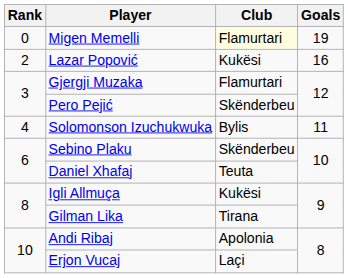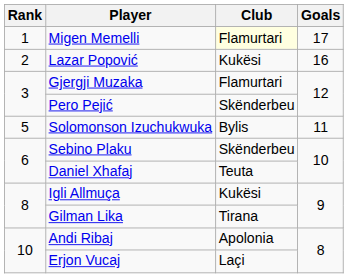 <table class="wikitable" style="text-align:center">
 <tr>
 <th>Rank</th>
 <th>Player</th>
 <th>Club</th>
 <th>Goals</th>
 </tr>
 <tr>
-<td>0</td>
+<td>1</td>
 <td align="left"> <a href='#'>Migen Memelli</a></td>
 <td align="left" style="background: lightyellow;">Flamurtari</td>
-<td>19</td>
+<td>17</td>
 </tr>
 <tr>
 <td>2</td>
 <td align="left"> <a href='#'>Lazar Popović</a></td>
 <td align="left">Kukësi</td>
 <td>16</td>
 </tr>
 <tr>
 <td rowspan="2">3</td>
 <td align="left"> <a href='#'>Gjergji Muzaka</a></td>
 <td align="left">Flamurtari</td>
 <td rowspan="2">12</td>
 </tr>
 <tr>
 <td align="left"> <a href='#'>Pero Pejić</a></td>
 <td align="left">Skënderbeu</td>
 </tr>
 <tr>
-<td>4</td>
+<td>5</td>
 <td align="left"> <a href='#'>Solomonson Izuchukwuka</a></td>
 <td align="left">Bylis</td>
 <td>11</td>
 </tr>
 <tr>
 <td rowspan="2">6</td>
 <td align="left"> <a href='#'>Sebino Plaku</a></td>
 <td align="left">Skënderbeu</td>
 <td rowspan="2">10</td>
 </tr>
 <tr>
 <td align="left"> <a href='#'>Daniel Xhafaj</a></td>
 <td align="left">Teuta</td>
 </tr>
 <tr>
 <td rowspan="2">8</td>
 <td align="left"> <a href='#'>Igli Allmuça</a></td>
 <td align="left">Kukësi</td>
 <td rowspan="2">9</td>
 </tr>
 <tr>
 <td align="left"> <a href='#'>Gilman Lika</a></td>
 <td align="left">Tirana</td>
 </tr>
 <tr>
 <td rowspan="2">10</td>
 <td align="left"> <a href='#'>Andi Ribaj</a></td>
 <td align="left">Apolonia</td>
 <td rowspan="2">8</td>
 </tr>
 <tr>
 <td align="left"> <a href='#'>Erjon Vucaj</a></td>
 <td align="left">Laçi</td>
 </tr>
 </table>
